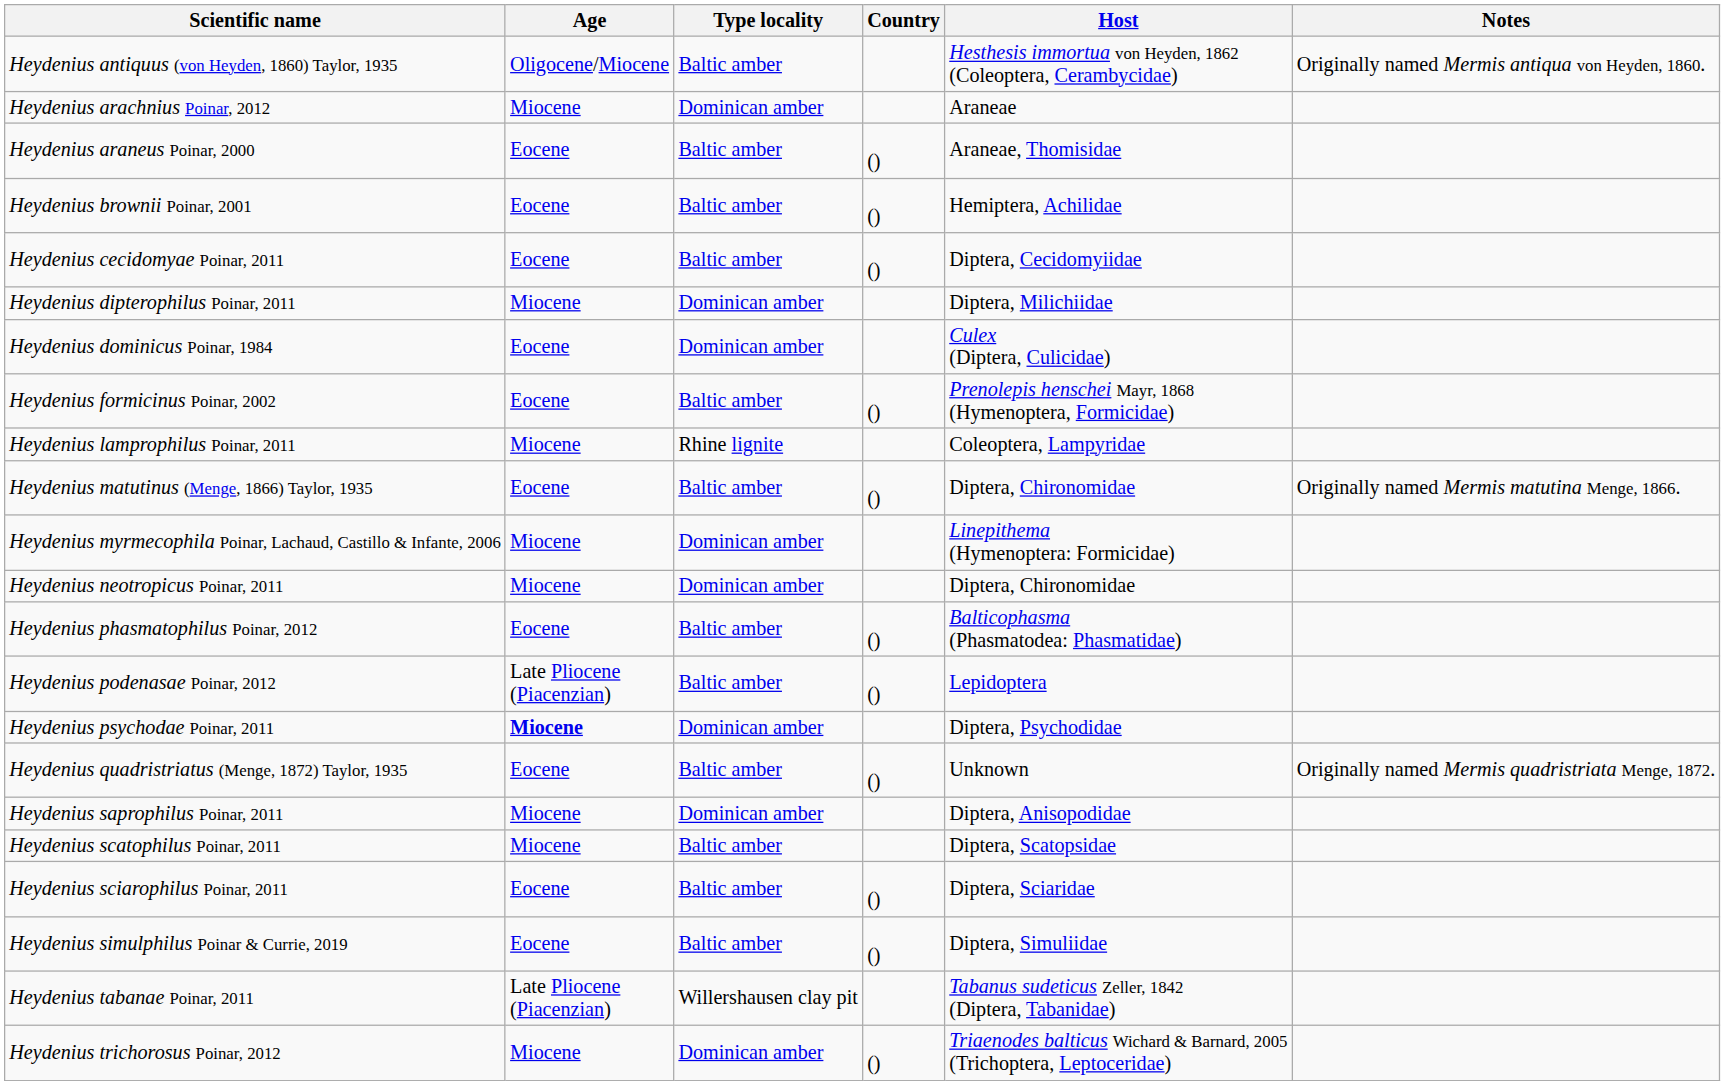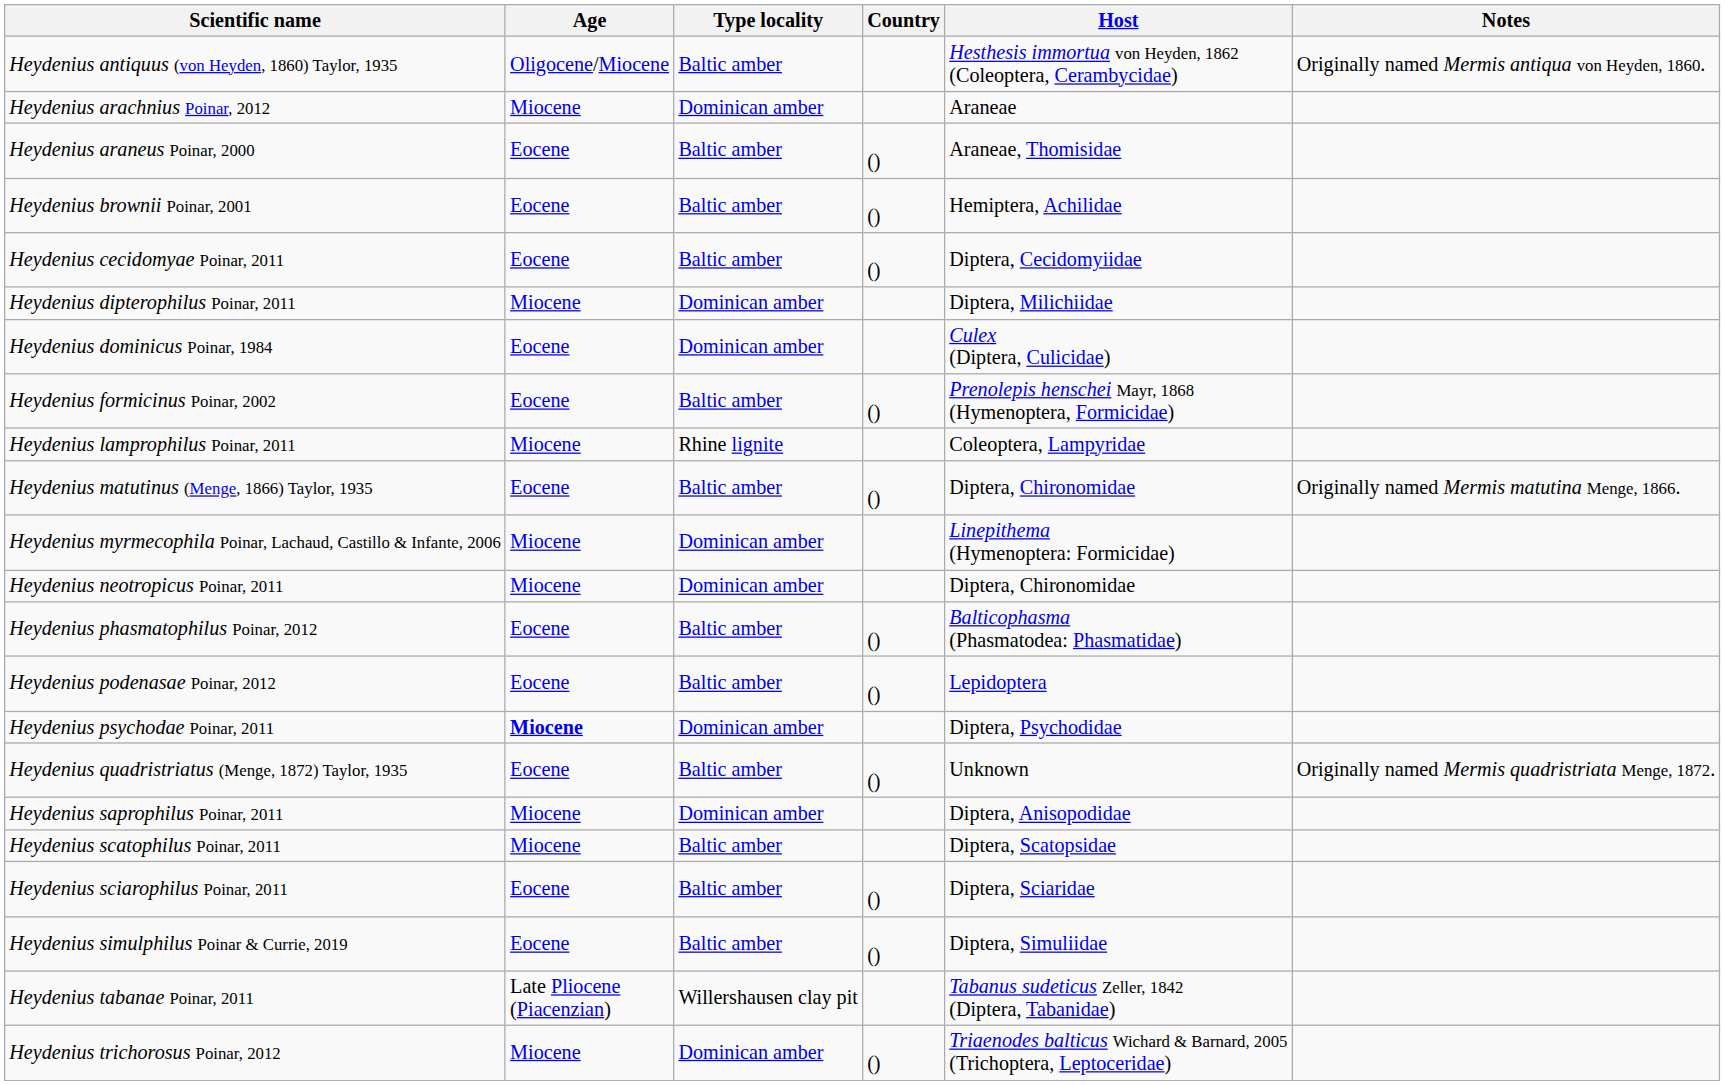 <table class="wikitable sortable" align="center">
 <tr>
 <th>Scientific name</th>
 <th>Age</th>
 <th>Type locality</th>
 <th>Country</th>
 <th><a href='#'>Host</a></th>
 <th>Notes</th>
 </tr>
 <tr>
 <td><em>Heydenius antiquus</em> <small>(<a href='#'>von Heyden</a>, 1860) Taylor, 1935</small></td>
 <td><a href='#'>Oligocene</a>/<a href='#'>Miocene</a></td>
 <td><a href='#'>Baltic amber</a></td>
 <td></td>
 <td><em><a href='#'>Hesthesis immortua</a></em> <small>von Heyden, 1862</small><br>(Coleoptera, <a href='#'>Cerambycidae</a>)</td>
 <td>Originally named <em>Mermis antiqua</em> <small>von Heyden, 1860</small>.</td>
 </tr>
 <tr>
 <td><em>Heydenius arachnius</em> <small><a href='#'>Poinar</a>, 2012</small></td>
 <td><a href='#'>Miocene</a></td>
 <td><a href='#'>Dominican amber</a></td>
 <td></td>
 <td>Araneae</td>
 <td></td>
 </tr>
 <tr>
 <td><em>Heydenius araneus</em> <small>Poinar, 2000</small></td>
 <td><a href='#'>Eocene</a></td>
 <td><a href='#'>Baltic amber</a></td>
 <td><br>()</td>
 <td>Araneae, <a href='#'>Thomisidae</a></td>
 <td></td>
 </tr>
 <tr>
 <td><em>Heydenius brownii</em> <small>Poinar, 2001</small></td>
 <td><a href='#'>Eocene</a></td>
 <td><a href='#'>Baltic amber</a></td>
 <td><br>()</td>
 <td>Hemiptera, <a href='#'>Achilidae</a></td>
 <td></td>
 </tr>
 <tr>
 <td><em>Heydenius cecidomyae</em> <small>Poinar, 2011</small></td>
 <td><a href='#'>Eocene</a></td>
 <td><a href='#'>Baltic amber</a></td>
 <td><br>()</td>
 <td>Diptera, <a href='#'>Cecidomyiidae</a></td>
 <td></td>
 </tr>
 <tr>
 <td><em>Heydenius dipterophilus</em> <small>Poinar, 2011</small></td>
 <td><a href='#'>Miocene</a></td>
 <td><a href='#'>Dominican amber</a></td>
 <td></td>
 <td>Diptera, <a href='#'>Milichiidae</a></td>
 <td></td>
 </tr>
 <tr>
 <td><em>Heydenius dominicus</em> <small>Poinar, 1984</small></td>
 <td><a href='#'>Eocene</a></td>
 <td><a href='#'>Dominican amber</a></td>
 <td></td>
 <td><em><a href='#'>Culex</a></em><br>(Diptera, <a href='#'>Culicidae</a>)</td>
 <td></td>
 </tr>
 <tr>
 <td><em>Heydenius formicinus</em> <small>Poinar, 2002</small></td>
 <td><a href='#'>Eocene</a></td>
 <td><a href='#'>Baltic amber</a></td>
 <td><br>()</td>
 <td><em><a href='#'>Prenolepis henschei</a></em> <small>Mayr, 1868</small><br>(Hymenoptera, <a href='#'>Formicidae</a>)</td>
 <td></td>
 </tr>
 <tr>
 <td><em>Heydenius lamprophilus</em> <small>Poinar, 2011</small></td>
 <td><a href='#'>Miocene</a></td>
 <td>Rhine <a href='#'>lignite</a></td>
 <td></td>
 <td>Coleoptera, <a href='#'>Lampyridae</a></td>
 <td></td>
 </tr>
 <tr>
 <td><em>Heydenius matutinus</em> <small>(<a href='#'>Menge</a>, 1866) Taylor, 1935</small></td>
 <td><a href='#'>Eocene</a></td>
 <td><a href='#'>Baltic amber</a></td>
 <td><br>()</td>
 <td>Diptera, <a href='#'>Chironomidae</a></td>
 <td>Originally named <em>Mermis matutina</em> <small>Menge, 1866</small>.</td>
 </tr>
 <tr>
 <td><em>Heydenius myrmecophila</em> <small>Poinar, Lachaud, Castillo & Infante, 2006</small></td>
 <td><a href='#'>Miocene</a></td>
 <td><a href='#'>Dominican amber</a></td>
 <td></td>
 <td><em><a href='#'>Linepithema</a></em><br>(Hymenoptera: Formicidae)</td>
 <td></td>
 </tr>
 <tr>
 <td><em>Heydenius neotropicus</em> <small>Poinar, 2011</small></td>
 <td><a href='#'>Miocene</a></td>
 <td><a href='#'>Dominican amber</a></td>
 <td></td>
 <td>Diptera, Chironomidae</td>
 <td></td>
 </tr>
 <tr>
 <td><em>Heydenius phasmatophilus</em> <small>Poinar, 2012</small></td>
 <td><a href='#'>Eocene</a></td>
 <td><a href='#'>Baltic amber</a></td>
 <td><br>()</td>
 <td><em><a href='#'>Balticophasma</a></em><br>(Phasmatodea: <a href='#'>Phasmatidae</a>)</td>
 <td></td>
 </tr>
 <tr>
 <td><em>Heydenius podenasae</em> <small>Poinar, 2012</small></td>
-<td>Late <a href='#'>Pliocene</a><br>(<a href='#'>Piacenzian</a>)</td>
+<td><a href='#'>Eocene</a></td>
 <td><a href='#'>Baltic amber</a></td>
 <td><br>()</td>
 <td><a href='#'>Lepidoptera</a></td>
 <td></td>
 </tr>
 <tr>
 <td><em>Heydenius psychodae</em> <small>Poinar, 2011</small></td>
 <td><strong><a href='#'>Miocene</a></strong></td>
 <td><a href='#'>Dominican amber</a></td>
 <td></td>
 <td>Diptera, <a href='#'>Psychodidae</a></td>
 <td></td>
 </tr>
 <tr>
 <td><em>Heydenius quadristriatus</em> <small>(Menge, 1872) Taylor, 1935</small></td>
 <td><a href='#'>Eocene</a></td>
 <td><a href='#'>Baltic amber</a></td>
 <td><br>()</td>
 <td>Unknown</td>
 <td>Originally named <em>Mermis quadristriata</em> <small>Menge, 1872</small>.</td>
 </tr>
 <tr>
 <td><em>Heydenius saprophilus</em> <small>Poinar, 2011</small></td>
 <td><a href='#'>Miocene</a></td>
 <td><a href='#'>Dominican amber</a></td>
 <td></td>
 <td>Diptera, <a href='#'>Anisopodidae</a></td>
 <td></td>
 </tr>
 <tr>
 <td><em>Heydenius scatophilus</em> <small>Poinar, 2011</small></td>
 <td><a href='#'>Miocene</a></td>
 <td><a href='#'>Baltic amber</a></td>
 <td></td>
 <td>Diptera, <a href='#'>Scatopsidae</a></td>
 <td></td>
 </tr>
 <tr>
 <td><em>Heydenius sciarophilus</em> <small>Poinar, 2011</small></td>
 <td><a href='#'>Eocene</a></td>
 <td><a href='#'>Baltic amber</a></td>
 <td><br>()</td>
 <td>Diptera, <a href='#'>Sciaridae</a></td>
 <td></td>
 </tr>
 <tr>
 <td><em>Heydenius simulphilus</em> <small>Poinar & Currie, 2019</small></td>
 <td><a href='#'>Eocene</a></td>
 <td><a href='#'>Baltic amber</a></td>
 <td><br>()</td>
 <td>Diptera, <a href='#'>Simuliidae</a></td>
 <td></td>
 </tr>
 <tr>
 <td><em>Heydenius tabanae</em> <small>Poinar, 2011</small></td>
 <td>Late <a href='#'>Pliocene</a><br>(<a href='#'>Piacenzian</a>)</td>
 <td>Willershausen clay pit</td>
 <td></td>
 <td><em><a href='#'>Tabanus sudeticus</a></em> <small>Zeller, 1842</small><br>(Diptera, <a href='#'>Tabanidae</a>)</td>
 <td></td>
 </tr>
 <tr>
 <td><em>Heydenius trichorosus</em> <small>Poinar, 2012</small></td>
 <td><a href='#'>Miocene</a></td>
 <td><a href='#'>Dominican amber</a></td>
 <td><br>()</td>
 <td><em><a href='#'>Triaenodes balticus</a></em> <small>Wichard & Barnard, 2005</small><br>(Trichoptera, <a href='#'>Leptoceridae</a>)</td>
 <td></td>
 </tr>
 </table>
